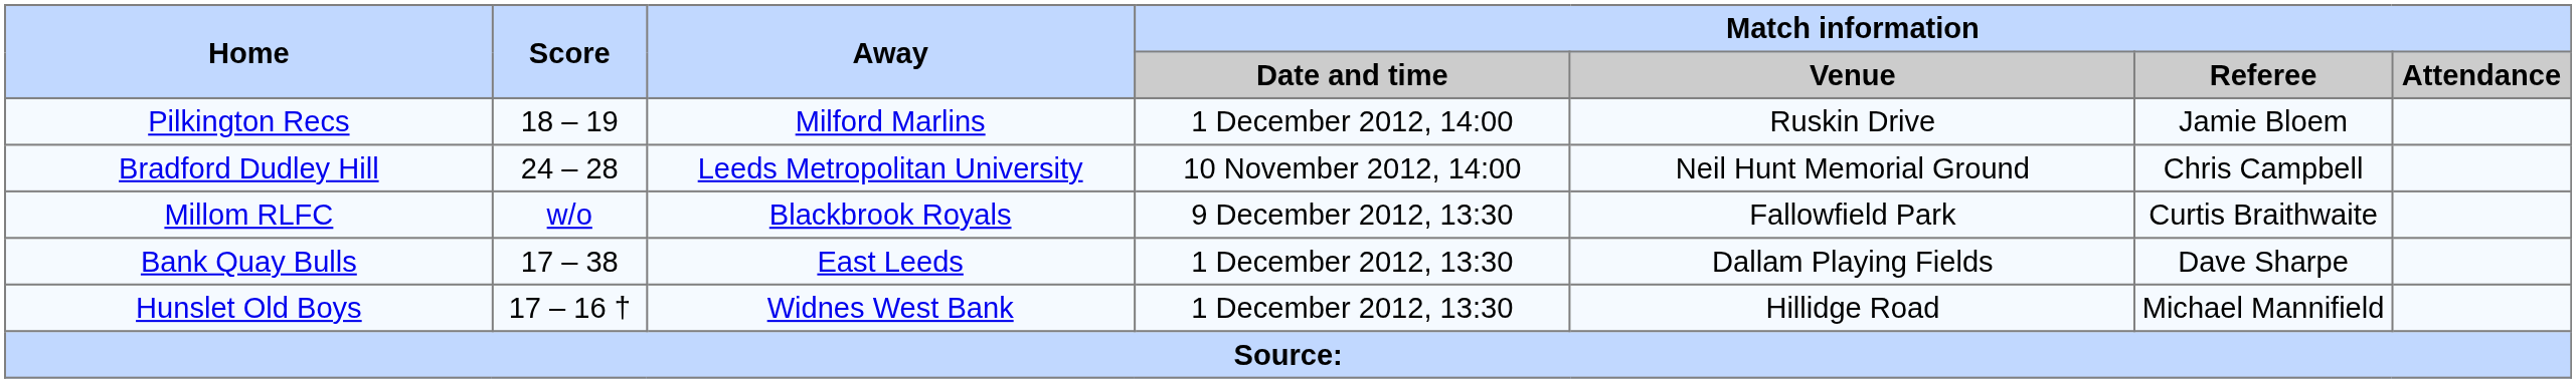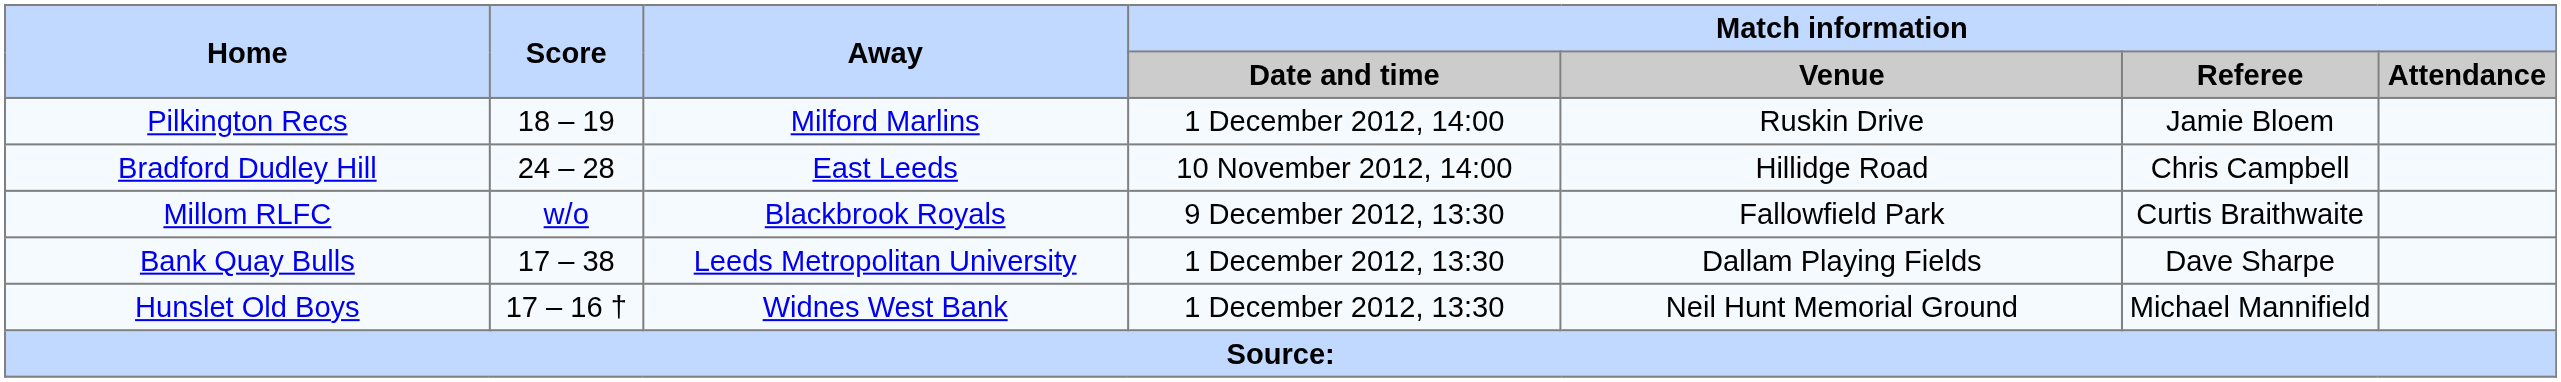 <table border=1 style="border-collapse:collapse; font-size:90%; text-align:center;" cellpadding=3 cellspacing=0 width=100%>
 <tr bgcolor=#C1D8FF>
 <th rowspan=2 width=19%>Home</th>
 <th rowspan=2 width=6%>Score</th>
 <th rowspan=2 width=19%>Away</th>
 <th colspan=6>Match information</th>
 </tr>
 <tr bgcolor=#CCCCCC>
 <th width=17%>Date and time</th>
 <th width=22%>Venue</th>
 <th width=10%>Referee</th>
 <th width=7%>Attendance</th>
 </tr>
 <tr bgcolor=#F5FAFF>
 <td><a href='#'>Pilkington Recs</a></td>
 <td>18 – 19</td>
 <td><a href='#'>Milford Marlins</a></td>
 <td>1 December 2012, 14:00</td>
 <td>Ruskin Drive</td>
 <td>Jamie Bloem</td>
 <td></td>
 </tr>
 <tr bgcolor=#F5FAFF>
 <td><a href='#'>Bradford Dudley Hill</a></td>
 <td>24 – 28</td>
-<td><a href='#'>Leeds Metropolitan University</a></td>
+<td><a href='#'>East Leeds</a></td>
 <td>10 November 2012, 14:00</td>
-<td>Neil Hunt Memorial Ground</td>
+<td>Hillidge Road</td>
 <td>Chris Campbell</td>
 <td></td>
 </tr>
 <tr bgcolor=#F5FAFF>
 <td><a href='#'>Millom RLFC</a></td>
 <td><a href='#'>w/o</a></td>
 <td><a href='#'>Blackbrook Royals</a></td>
 <td>9 December 2012, 13:30</td>
 <td>Fallowfield Park</td>
 <td>Curtis Braithwaite</td>
 <td></td>
 </tr>
 <tr bgcolor=#F5FAFF>
 <td><a href='#'>Bank Quay Bulls</a></td>
 <td>17 – 38</td>
-<td><a href='#'>East Leeds</a></td>
+<td><a href='#'>Leeds Metropolitan University</a></td>
 <td>1 December 2012, 13:30</td>
 <td>Dallam Playing Fields</td>
 <td>Dave Sharpe</td>
 <td></td>
 </tr>
 <tr bgcolor=#F5FAFF>
 <td><a href='#'>Hunslet Old Boys</a></td>
 <td>17 – 16 †</td>
 <td><a href='#'>Widnes West Bank</a></td>
 <td>1 December 2012, 13:30</td>
-<td>Hillidge Road</td>
+<td>Neil Hunt Memorial Ground</td>
 <td>Michael Mannifield</td>
 <td></td>
 </tr>
 <tr style="background:#c1d8ff;">
 <th colspan=12>Source:</th>
 </tr>
 </table>
